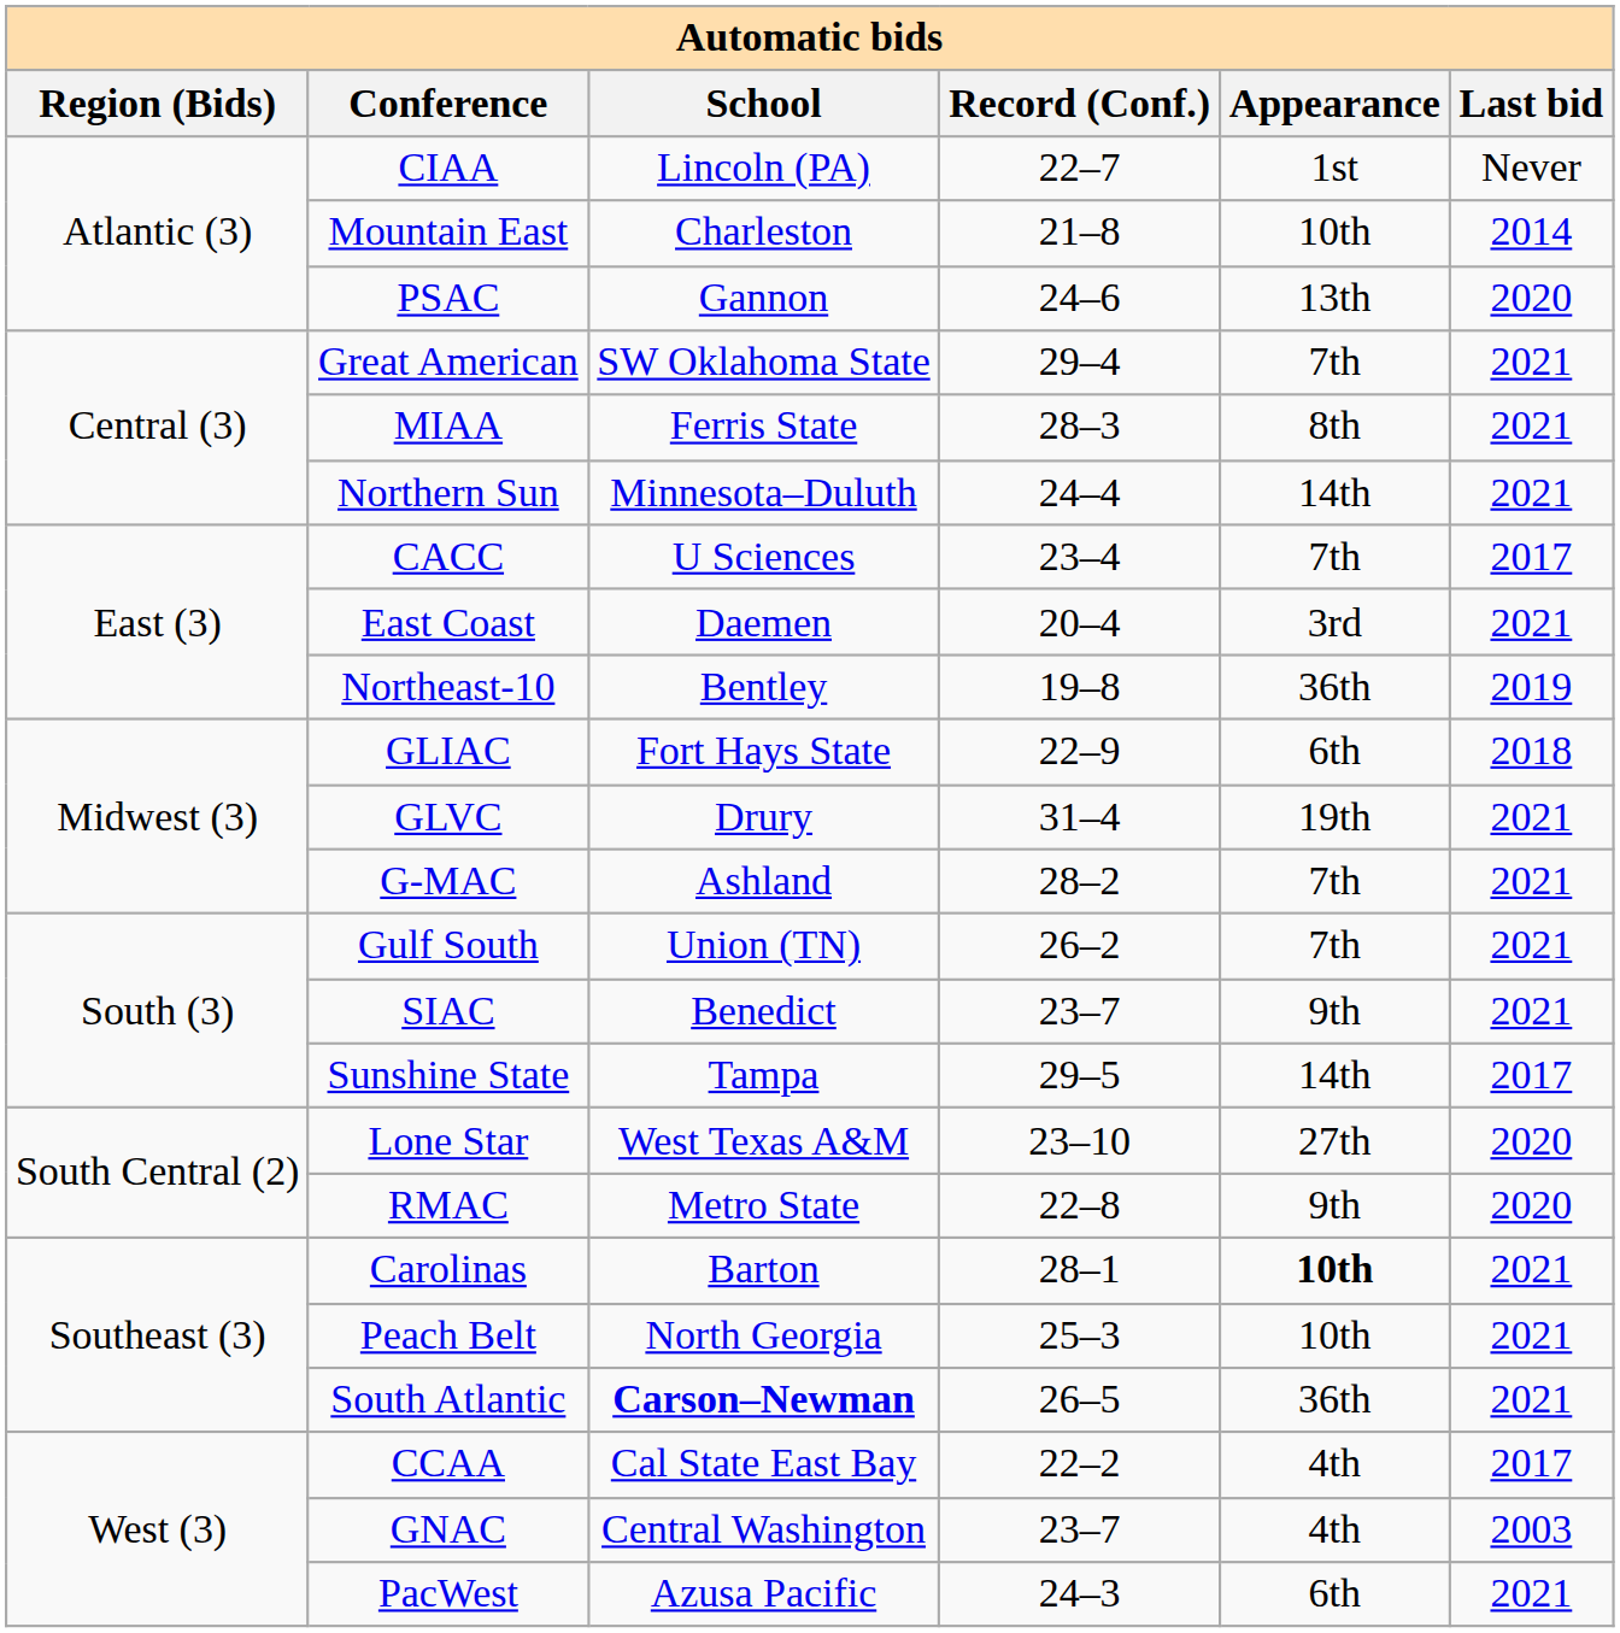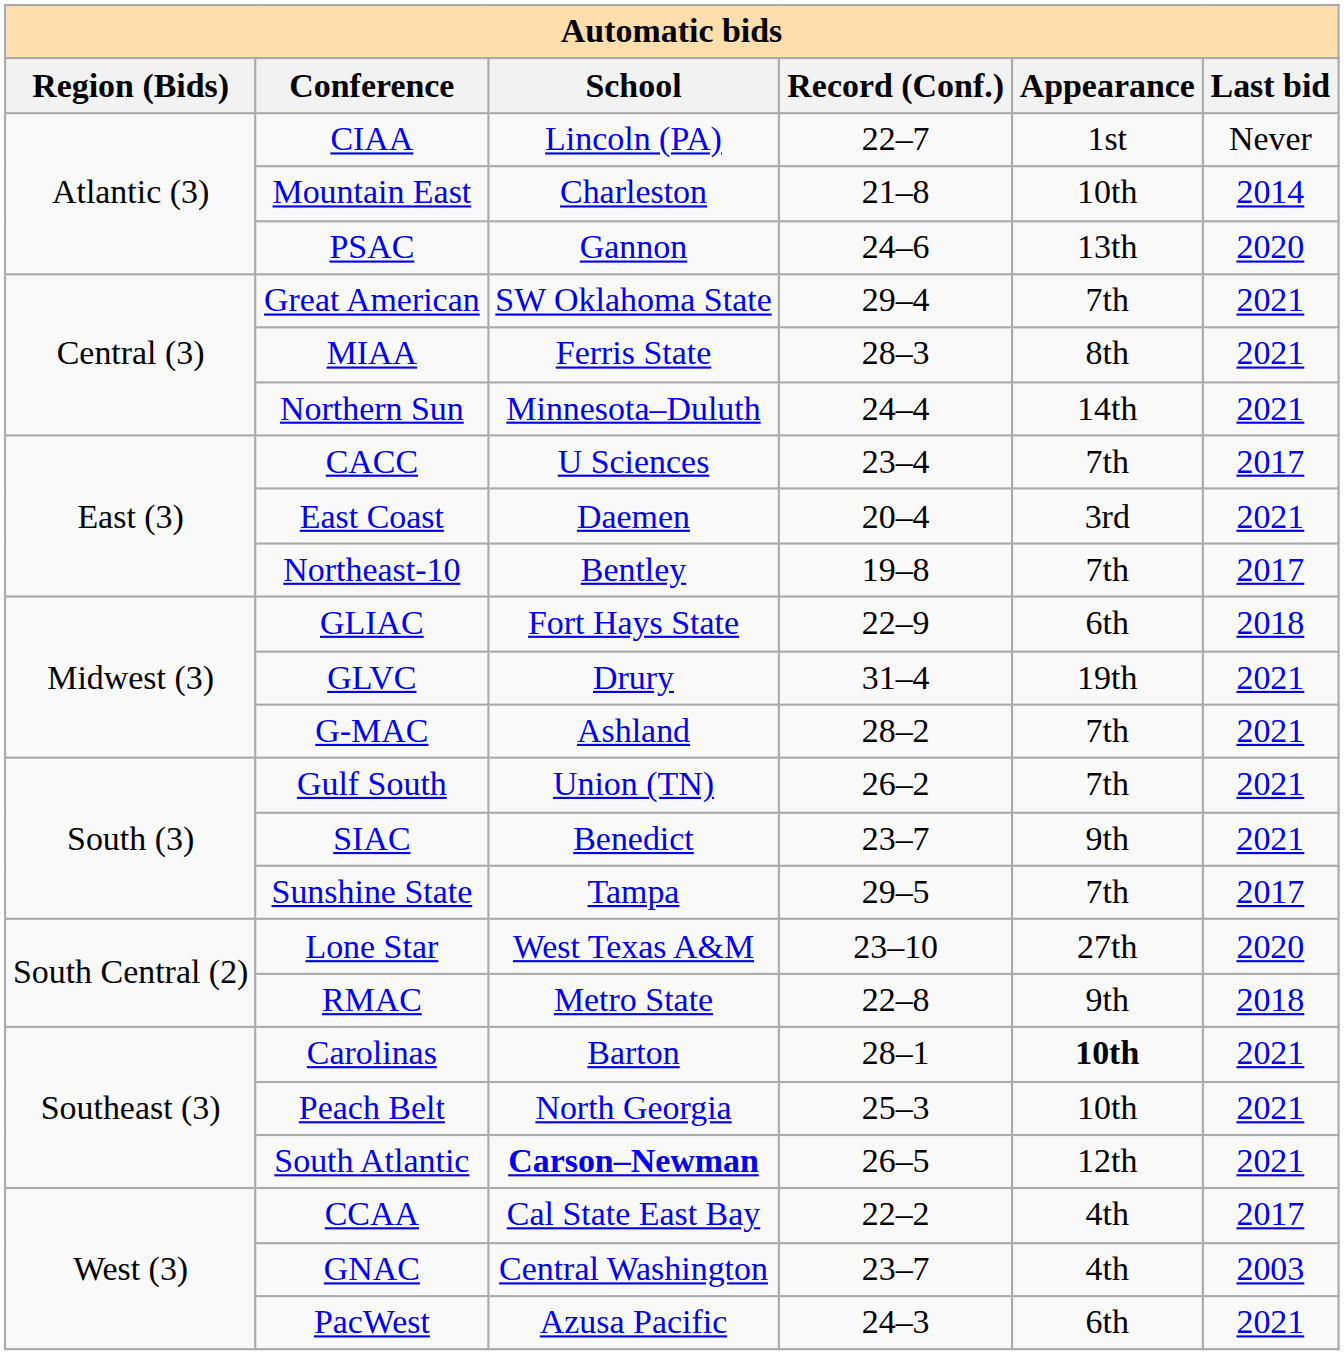 <table class="wikitable sortable" style="text-align:center;">
 <tr>
 <th colspan="6" style="background:#ffdead;">Automatic bids</th>
 </tr>
 <tr>
 <th>Region (Bids)</th>
 <th>Conference</th>
 <th>School</th>
 <th>Record (Conf.)</th>
 <th>Appearance</th>
 <th>Last bid</th>
 </tr>
 <tr>
 <td rowspan=3>Atlantic (3)</td>
 <td><a href='#'>CIAA</a></td>
 <td><a href='#'>Lincoln (PA)</a></td>
 <td align=center>22–7</td>
 <td align=center>1st</td>
 <td align=center>Never</td>
 </tr>
 <tr>
 <td><a href='#'>Mountain East</a></td>
 <td><a href='#'>Charleston</a></td>
 <td align=center>21–8</td>
 <td align=center>10th</td>
 <td align=center><a href='#'>2014</a></td>
 </tr>
 <tr>
 <td><a href='#'>PSAC</a></td>
 <td><a href='#'>Gannon</a></td>
 <td align=center>24–6</td>
 <td align=center>13th</td>
 <td align=center><a href='#'>2020</a></td>
 </tr>
 <tr>
 <td rowspan=3>Central (3)</td>
 <td><a href='#'>Great American</a></td>
 <td><a href='#'>SW Oklahoma State</a></td>
 <td align=center>29–4</td>
 <td align=center>7th</td>
 <td align=center><a href='#'>2021</a></td>
 </tr>
 <tr>
 <td><a href='#'>MIAA</a></td>
 <td><a href='#'>Ferris State</a></td>
 <td align=center>28–3</td>
 <td align=center>8th</td>
 <td align=center><a href='#'>2021</a></td>
 </tr>
 <tr>
 <td><a href='#'>Northern Sun</a></td>
 <td><a href='#'>Minnesota–Duluth</a></td>
 <td align=center>24–4</td>
 <td align=center>14th</td>
 <td align=center><a href='#'>2021</a></td>
 </tr>
 <tr>
 <td rowspan=3>East (3)</td>
 <td><a href='#'>CACC</a></td>
 <td><a href='#'>U Sciences</a></td>
 <td align=center>23–4</td>
 <td align=center>7th</td>
 <td align=center><a href='#'>2017</a></td>
 </tr>
 <tr>
 <td><a href='#'>East Coast</a></td>
 <td><a href='#'>Daemen</a></td>
 <td align=center>20–4</td>
 <td align=center>3rd</td>
 <td align=center><a href='#'>2021</a></td>
 </tr>
 <tr>
 <td><a href='#'>Northeast-10</a></td>
 <td><a href='#'>Bentley</a></td>
 <td align=center>19–8</td>
-<td align=center>36th</td>
-<td align=center><a href='#'>2019</a></td>
+<td align=center>7th</td>
+<td align=center><a href='#'>2017</a></td>
 </tr>
 <tr>
 <td rowspan=3>Midwest (3)</td>
 <td><a href='#'>GLIAC</a></td>
 <td><a href='#'>Fort Hays State</a></td>
 <td align=center>22–9</td>
 <td align=center>6th</td>
 <td align=center><a href='#'>2018</a></td>
 </tr>
 <tr>
 <td><a href='#'>GLVC</a></td>
 <td><a href='#'>Drury</a></td>
 <td align=center>31–4</td>
 <td align=center>19th</td>
 <td align=center><a href='#'>2021</a></td>
 </tr>
 <tr>
 <td><a href='#'>G-MAC</a></td>
 <td><a href='#'>Ashland</a></td>
 <td align=center>28–2</td>
 <td align=center>7th</td>
 <td align=center><a href='#'>2021</a></td>
 </tr>
 <tr>
 <td rowspan=3>South (3)</td>
 <td><a href='#'>Gulf South</a></td>
 <td><a href='#'>Union (TN)</a></td>
 <td align=center>26–2</td>
 <td align=center>7th</td>
 <td align=center><a href='#'>2021</a></td>
 </tr>
 <tr>
 <td><a href='#'>SIAC</a></td>
 <td><a href='#'>Benedict</a></td>
 <td align=center>23–7</td>
 <td align=center>9th</td>
 <td align=center><a href='#'>2021</a></td>
 </tr>
 <tr>
 <td><a href='#'>Sunshine State</a></td>
 <td><a href='#'>Tampa</a></td>
 <td align=center>29–5</td>
-<td align=center>14th</td>
+<td align=center>7th</td>
 <td align=center><a href='#'>2017</a></td>
 </tr>
 <tr>
 <td rowspan=2>South Central (2)</td>
 <td><a href='#'>Lone Star</a></td>
 <td><a href='#'>West Texas A&M</a></td>
 <td align=center>23–10</td>
 <td align=center>27th</td>
 <td align=center><a href='#'>2020</a></td>
 </tr>
 <tr>
 <td><a href='#'>RMAC</a></td>
 <td><a href='#'>Metro State</a></td>
 <td align=center>22–8</td>
 <td align=center>9th</td>
-<td align=center><a href='#'>2020</a></td>
+<td align=center><a href='#'>2018</a></td>
 </tr>
 <tr>
 <td rowspan=3>Southeast (3)</td>
 <td><a href='#'>Carolinas</a></td>
 <td><a href='#'>Barton</a></td>
 <td align=center>28–1</td>
 <td align=center><strong>10th</strong></td>
 <td align=center><a href='#'>2021</a></td>
 </tr>
 <tr>
 <td><a href='#'>Peach Belt</a></td>
 <td><a href='#'>North Georgia</a></td>
 <td align=center>25–3</td>
 <td align=center>10th</td>
 <td align=center><a href='#'>2021</a></td>
 </tr>
 <tr>
 <td><a href='#'>South Atlantic</a></td>
 <td><strong><a href='#'>Carson–Newman</a></strong></td>
 <td align=center>26–5</td>
-<td align=center>36th</td>
+<td align=center>12th</td>
 <td align=center><a href='#'>2021</a></td>
 </tr>
 <tr>
 <td rowspan=3>West (3)</td>
 <td><a href='#'>CCAA</a></td>
 <td><a href='#'>Cal State East Bay</a></td>
 <td align=center>22–2</td>
 <td align=center>4th</td>
 <td align=center><a href='#'>2017</a></td>
 </tr>
 <tr>
 <td><a href='#'>GNAC</a></td>
 <td><a href='#'>Central Washington</a></td>
 <td align=center>23–7</td>
 <td align=center>4th</td>
 <td align=center><a href='#'>2003</a></td>
 </tr>
 <tr>
 <td><a href='#'>PacWest</a></td>
 <td><a href='#'>Azusa Pacific</a></td>
 <td align=center>24–3</td>
 <td align=center>6th</td>
 <td align=center><a href='#'>2021</a></td>
 </tr>
 </table>
